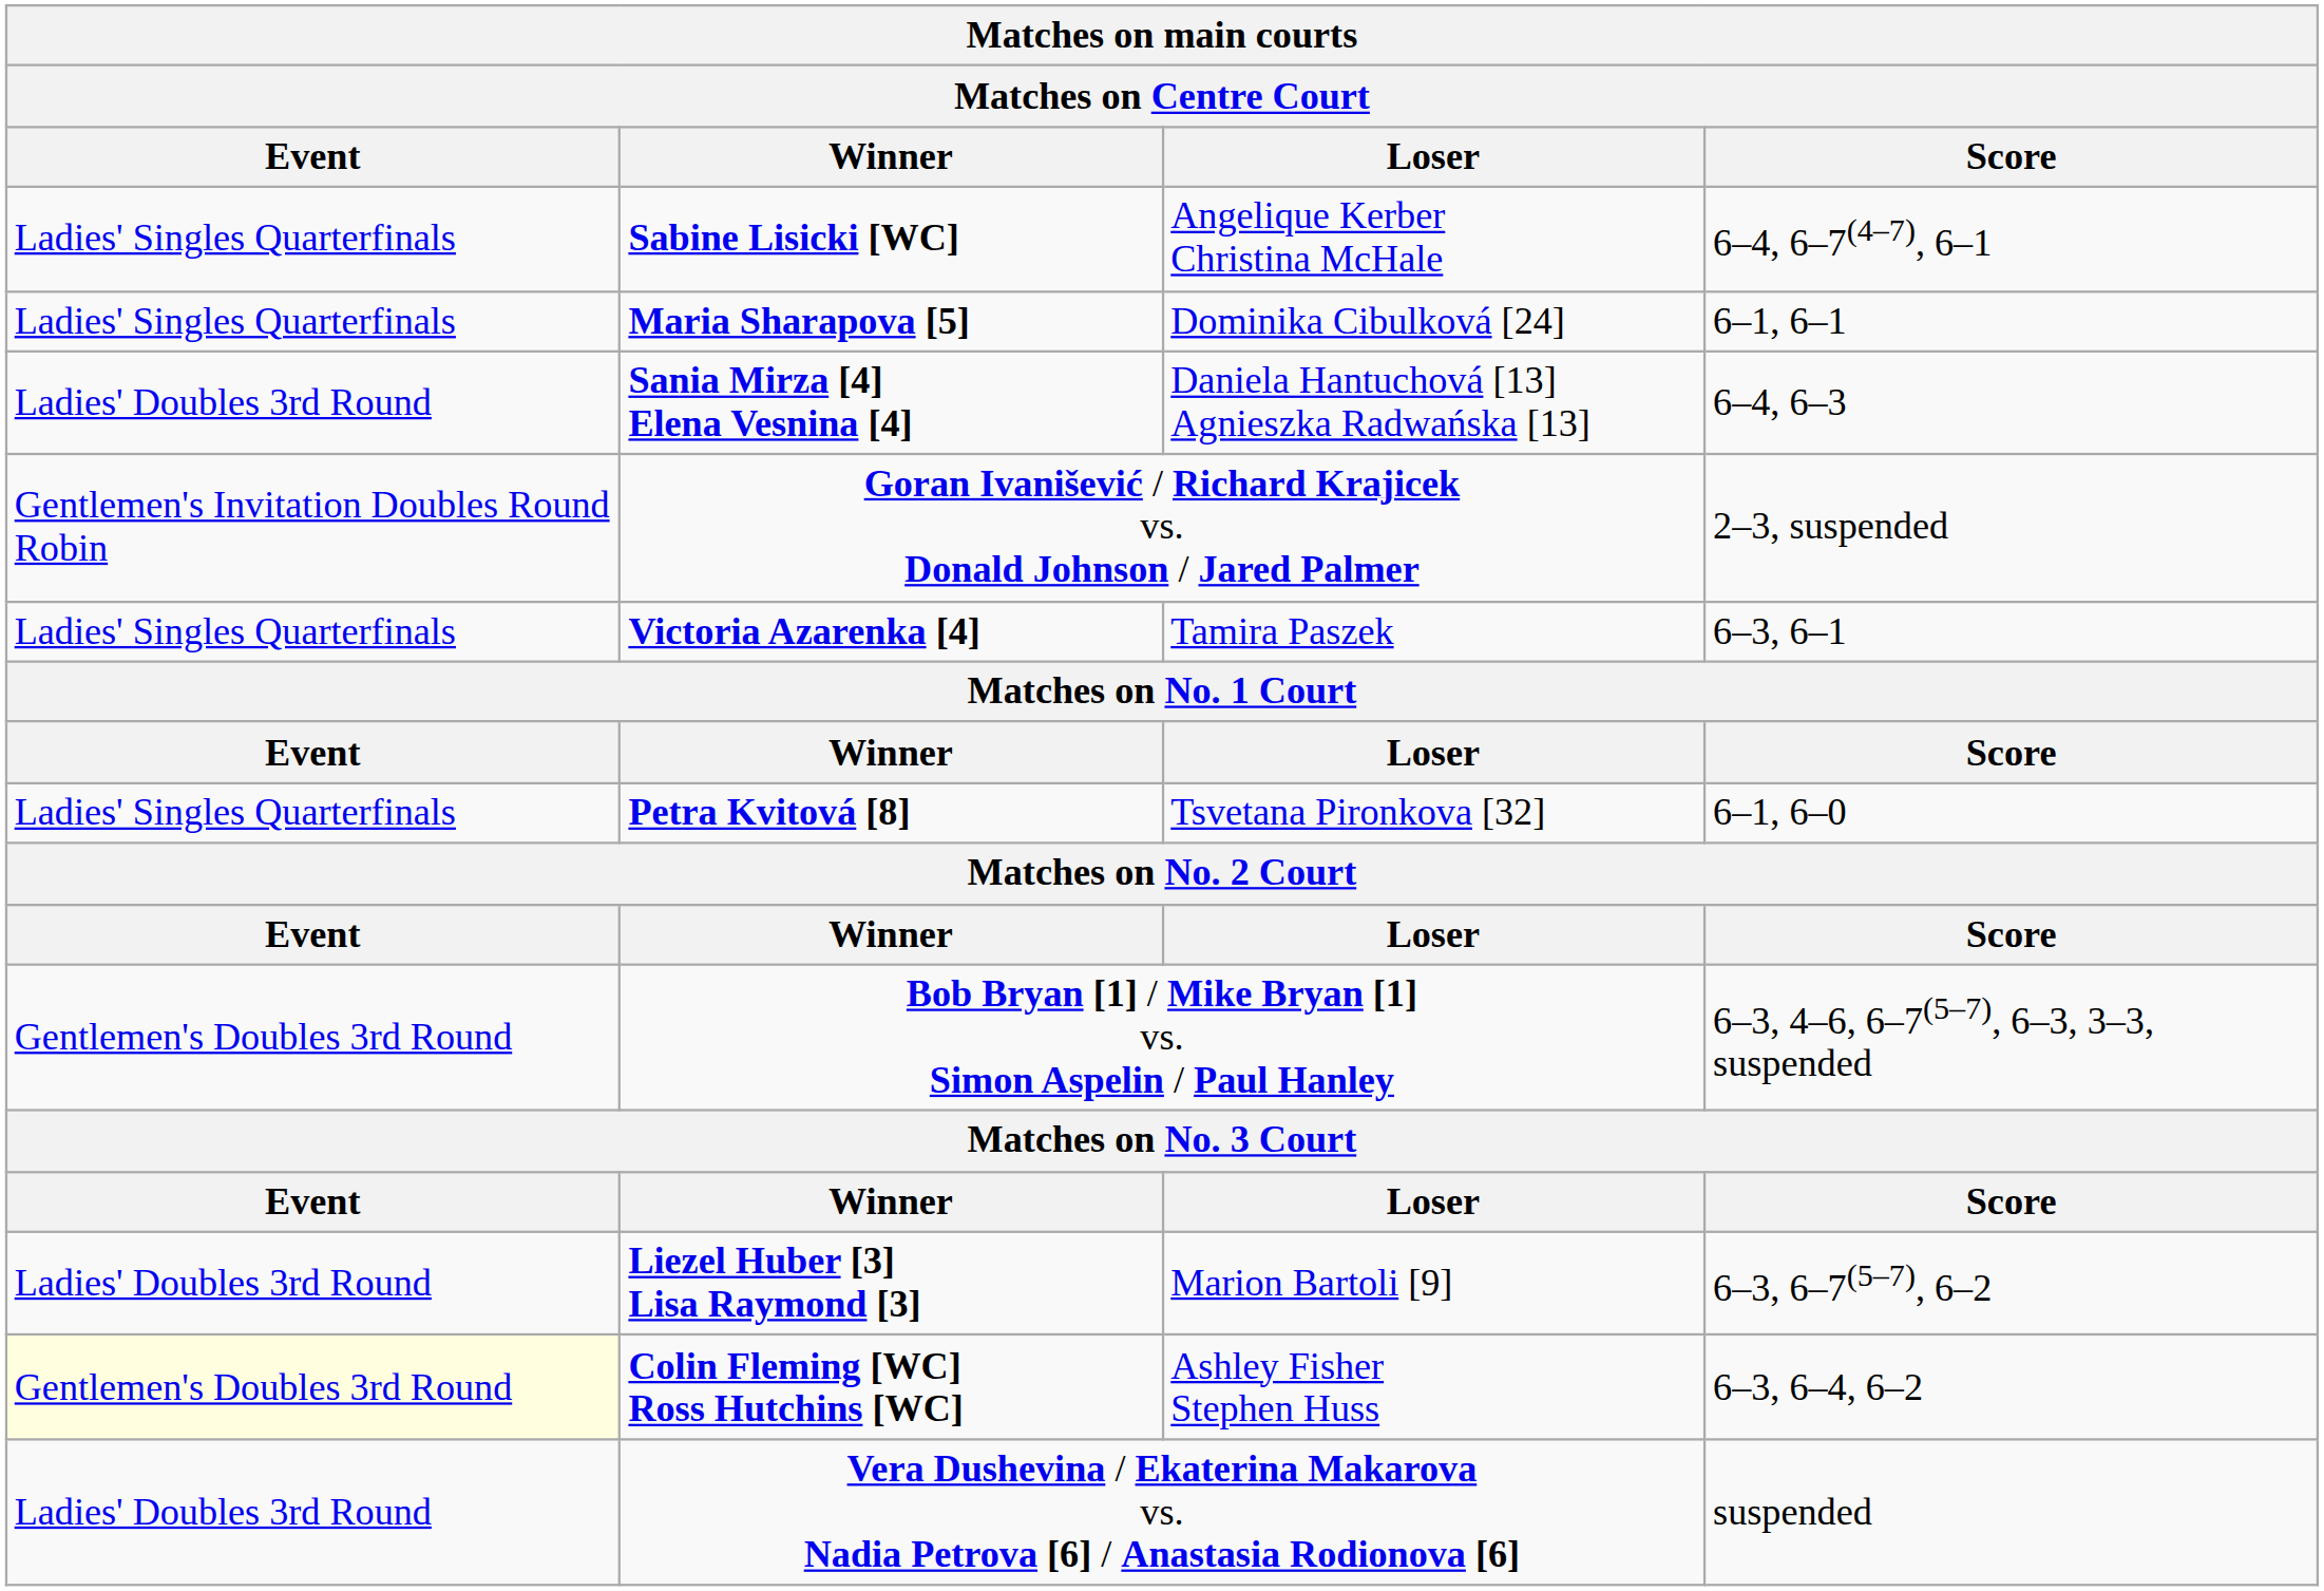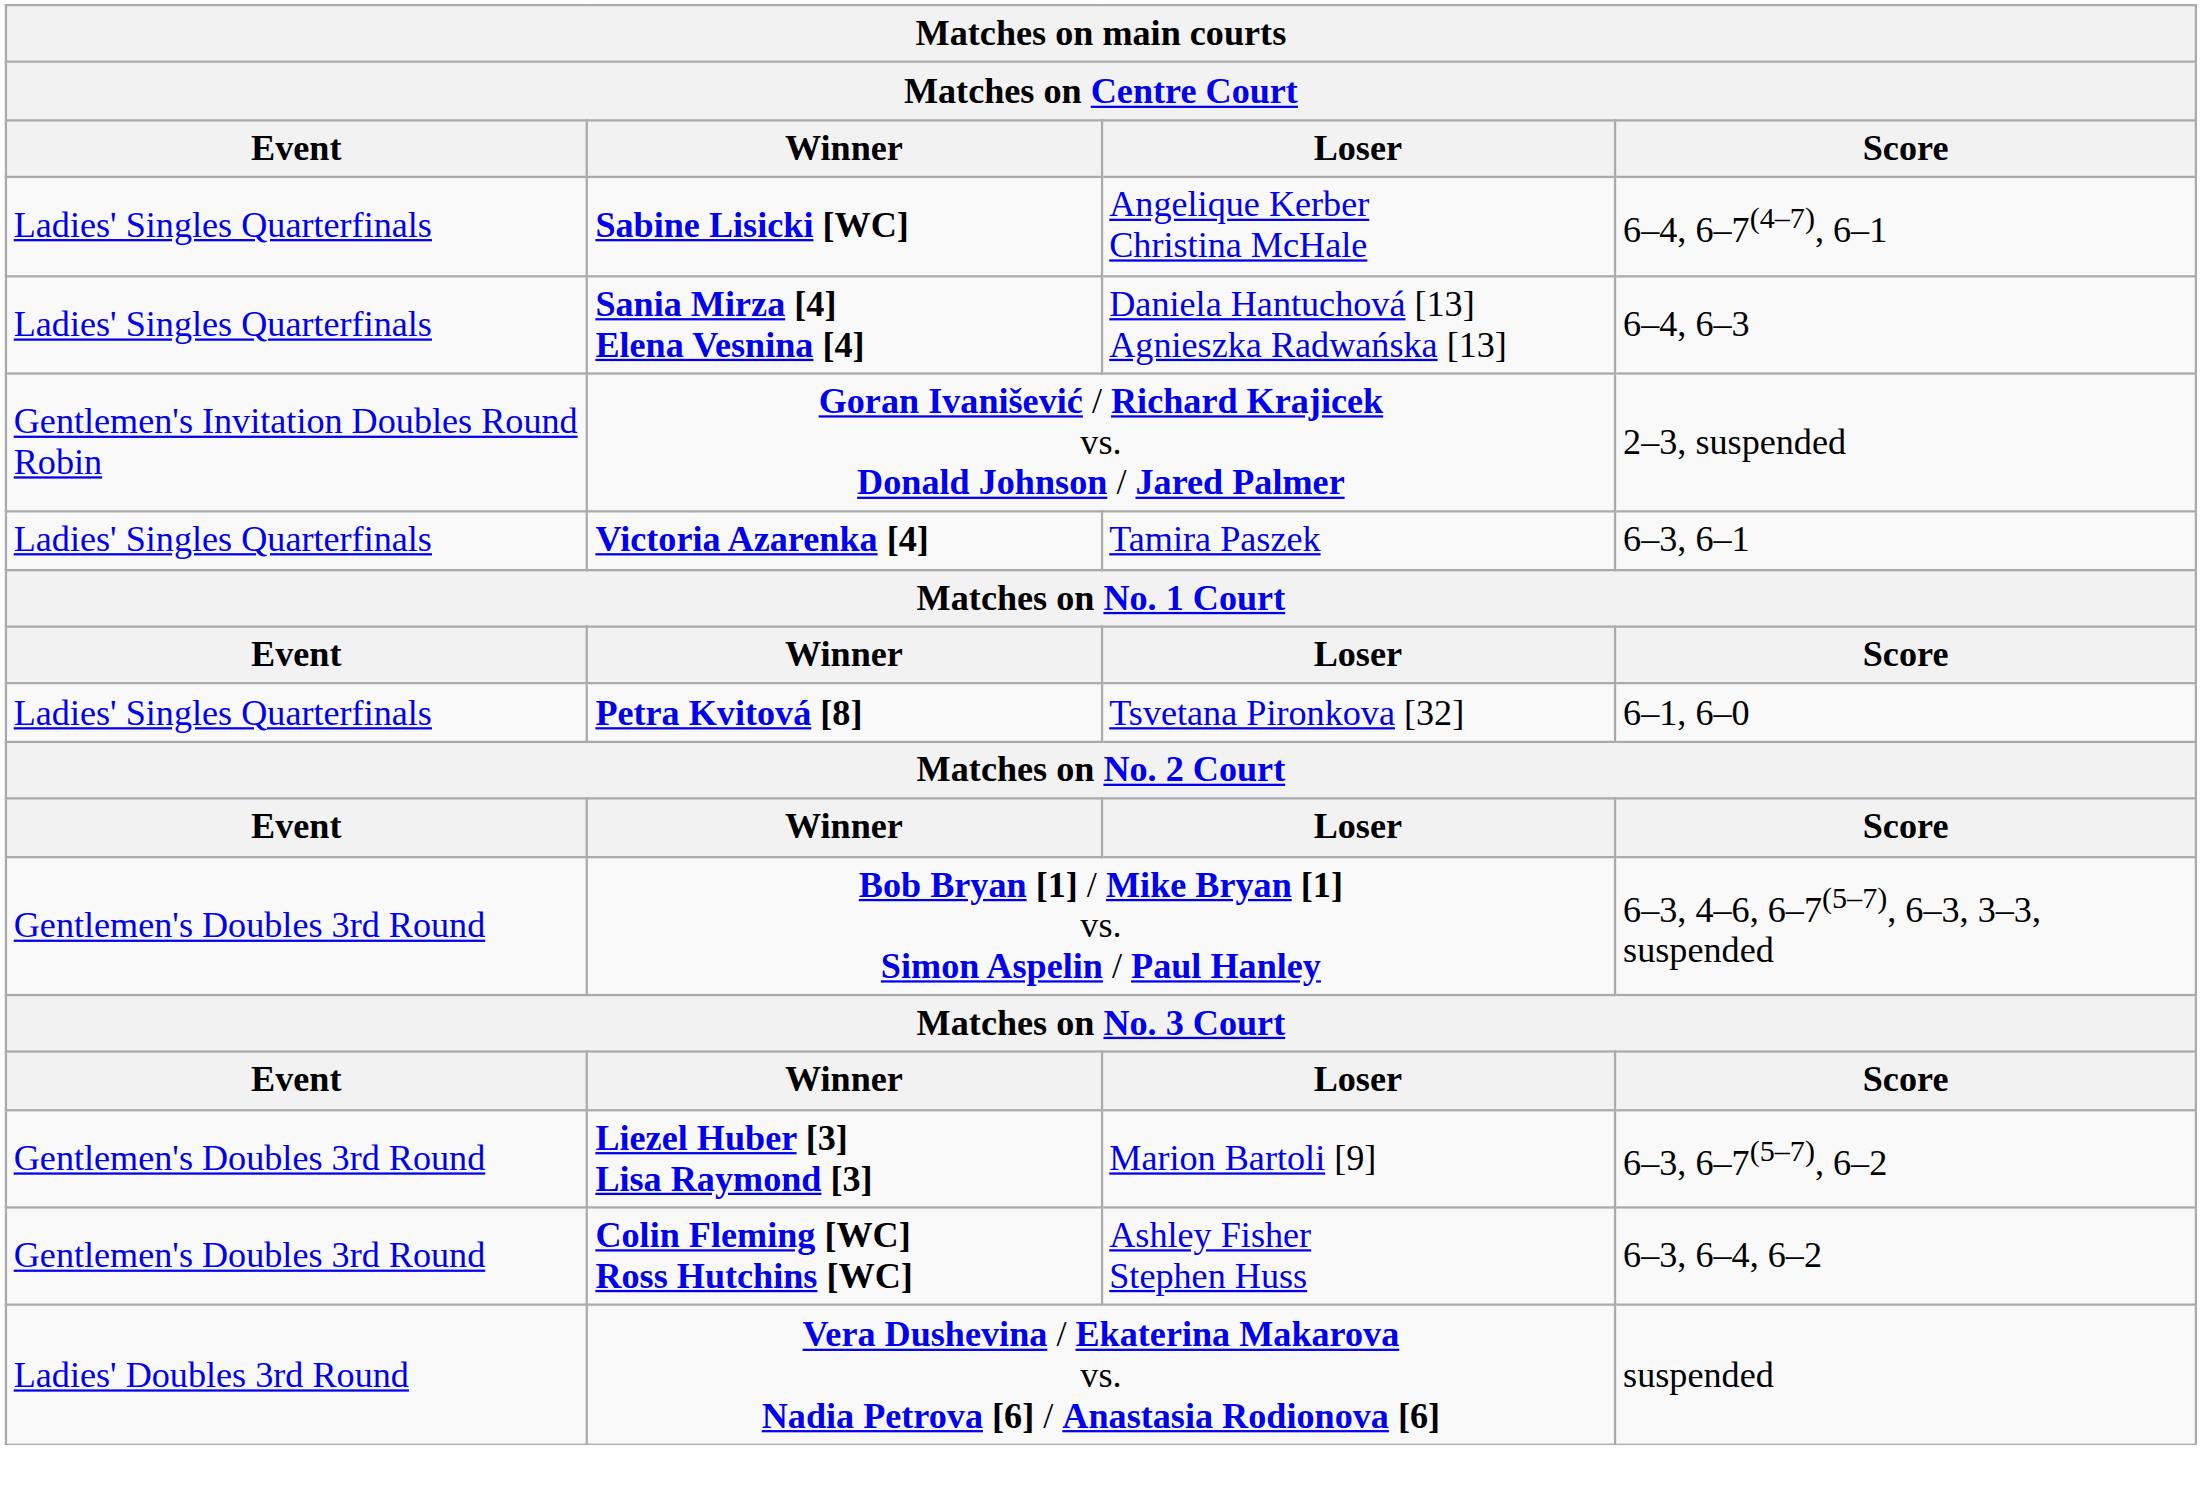 <table class="wikitable collapsible uncollapsed" style="margin:auto;">
 <tr>
 <th colspan="4" style="white-space:nowrap;">Matches on main courts</th>
 </tr>
 <tr>
 <th colspan="4">Matches on <a href='#'>Centre Court</a></th>
 </tr>
 <tr>
 <th width=220>Event</th>
 <th width=220>Winner</th>
 <th width=220>Loser</th>
 <th width=250>Score</th>
 </tr>
 <tr>
 <td><a href='#'>Ladies' Singles Quarterfinals</a></td>
 <td> <strong><a href='#'>Sabine Lisicki</a> [WC]</strong></td>
 <td> <a href='#'>Angelique Kerber</a><br> <a href='#'>Christina McHale</a></td>
 <td>6–4, 6–7<sup>(4–7)</sup>, 6–1</td>
 </tr>
 <tr>
 <td><a href='#'>Ladies' Singles Quarterfinals</a></td>
-<td> <strong><a href='#'>Maria Sharapova</a> [5]</strong></td>
-<td> <a href='#'>Dominika Cibulková</a> [24]</td>
-<td>6–1, 6–1</td>
-</tr>
-<tr>
-<td><a href='#'>Ladies' Doubles 3rd Round</a></td>
 <td> <strong><a href='#'>Sania Mirza</a> [4]</strong><br> <strong><a href='#'>Elena Vesnina</a> [4]</strong></td>
 <td> <a href='#'>Daniela Hantuchová</a> [13]<br> <a href='#'>Agnieszka Radwańska</a> [13]</td>
 <td>6–4, 6–3</td>
 </tr>
 <tr>
 <td><a href='#'>Gentlemen's Invitation Doubles Round Robin</a></td>
 <td colspan="2" style="text-align:center;"> <strong><a href='#'>Goran Ivanišević</a></strong> /  <strong><a href='#'>Richard Krajicek</a></strong><br>vs.<br> <strong><a href='#'>Donald Johnson</a></strong> /  <strong><a href='#'>Jared Palmer</a></strong></td>
 <td>2–3, suspended</td>
 </tr>
 <tr>
 <td><a href='#'>Ladies' Singles Quarterfinals</a></td>
 <td> <strong><a href='#'>Victoria Azarenka</a> [4]</strong></td>
 <td> <a href='#'>Tamira Paszek</a></td>
 <td>6–3, 6–1</td>
 </tr>
 <tr>
 <th colspan="4">Matches on <a href='#'>No. 1 Court</a></th>
 </tr>
 <tr>
 <th width=220>Event</th>
 <th width=220>Winner</th>
 <th width=220>Loser</th>
 <th width=250>Score</th>
 </tr>
 <tr>
 <td><a href='#'>Ladies' Singles Quarterfinals</a></td>
 <td> <strong><a href='#'>Petra Kvitová</a> [8]</strong></td>
 <td> <a href='#'>Tsvetana Pironkova</a> [32]</td>
 <td>6–1, 6–0</td>
 </tr>
 <tr>
 <th colspan="4">Matches on <a href='#'>No. 2 Court</a></th>
 </tr>
 <tr>
 <th width=220>Event</th>
 <th width=220>Winner</th>
 <th width=220>Loser</th>
 <th width=250>Score</th>
 </tr>
 <tr>
 <td><a href='#'>Gentlemen's Doubles 3rd Round</a></td>
 <td colspan="2" style="text-align:center;"> <strong><a href='#'>Bob Bryan</a> [1]</strong> /  <strong><a href='#'>Mike Bryan</a> [1]</strong><br>vs.<br> <strong><a href='#'>Simon Aspelin</a></strong> /  <strong><a href='#'>Paul Hanley</a></strong></td>
 <td>6–3, 4–6, 6–7<sup>(5–7)</sup>, 6–3, 3–3, suspended</td>
 </tr>
 <tr>
 <th colspan="4">Matches on <a href='#'>No. 3 Court</a></th>
 </tr>
 <tr>
 <th width=250>Event</th>
 <th width=220>Winner</th>
 <th width=220>Loser</th>
 <th width=220>Score</th>
 </tr>
 <tr>
-<td><a href='#'>Ladies' Doubles 3rd Round</a></td>
+<td><a href='#'>Gentlemen's Doubles 3rd Round</a></td>
 <td> <strong><a href='#'>Liezel Huber</a> [3]</strong><br> <strong><a href='#'>Lisa Raymond</a> [3]</strong></td>
 <td> <a href='#'>Marion Bartoli</a> [9]</td>
 <td>6–3, 6–7<sup>(5–7)</sup>, 6–2</td>
 </tr>
 <tr>
-<td style="background: lightyellow;"><a href='#'>Gentlemen's Doubles 3rd Round</a></td>
+<td><a href='#'>Gentlemen's Doubles 3rd Round</a></td>
 <td> <strong><a href='#'>Colin Fleming</a> [WC]</strong><br> <strong><a href='#'>Ross Hutchins</a> [WC]</strong></td>
 <td> <a href='#'>Ashley Fisher</a><br> <a href='#'>Stephen Huss</a></td>
 <td>6–3, 6–4, 6–2</td>
 </tr>
 <tr>
 <td><a href='#'>Ladies' Doubles 3rd Round</a></td>
 <td colspan="2" style="text-align:center;"> <strong><a href='#'>Vera Dushevina</a></strong> /  <strong><a href='#'>Ekaterina Makarova</a></strong><br>vs.<br> <strong><a href='#'>Nadia Petrova</a> [6]</strong> /  <strong><a href='#'>Anastasia Rodionova</a> [6]</strong></td>
 <td>suspended</td>
 </tr>
 </table>
